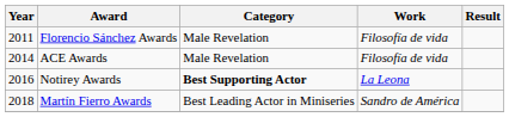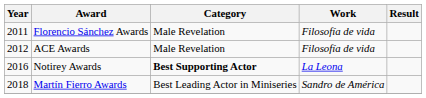 <table class="wikitable" style="font-size: 90%;">
 <tr>
 <th>Year</th>
 <th>Award</th>
 <th>Category</th>
 <th>Work</th>
 <th>Result</th>
 </tr>
 <tr>
 <td>2011</td>
 <td><a href='#'>Florencio Sánchez</a> Awards</td>
 <td>Male Revelation</td>
 <td><em>Filosofía de vida</em></td>
 <td></td>
 </tr>
 <tr>
-<td>2014</td>
+<td>2012</td>
 <td>ACE Awards</td>
 <td>Male Revelation</td>
 <td><em>Filosofía de vida</em></td>
 <td></td>
 </tr>
 <tr>
 <td>2016</td>
 <td>Notirey Awards</td>
 <td><strong>Best Supporting Actor</strong></td>
 <td><em><a href='#'>La Leona</a></em></td>
 <td></td>
 </tr>
 <tr>
 <td>2018</td>
 <td><a href='#'>Martín Fierro Awards</a></td>
 <td>Best Leading Actor in Miniseries</td>
 <td><em>Sandro de América</em></td>
 <td></td>
 </tr>
 <tr>
 </tr>
 </table>
